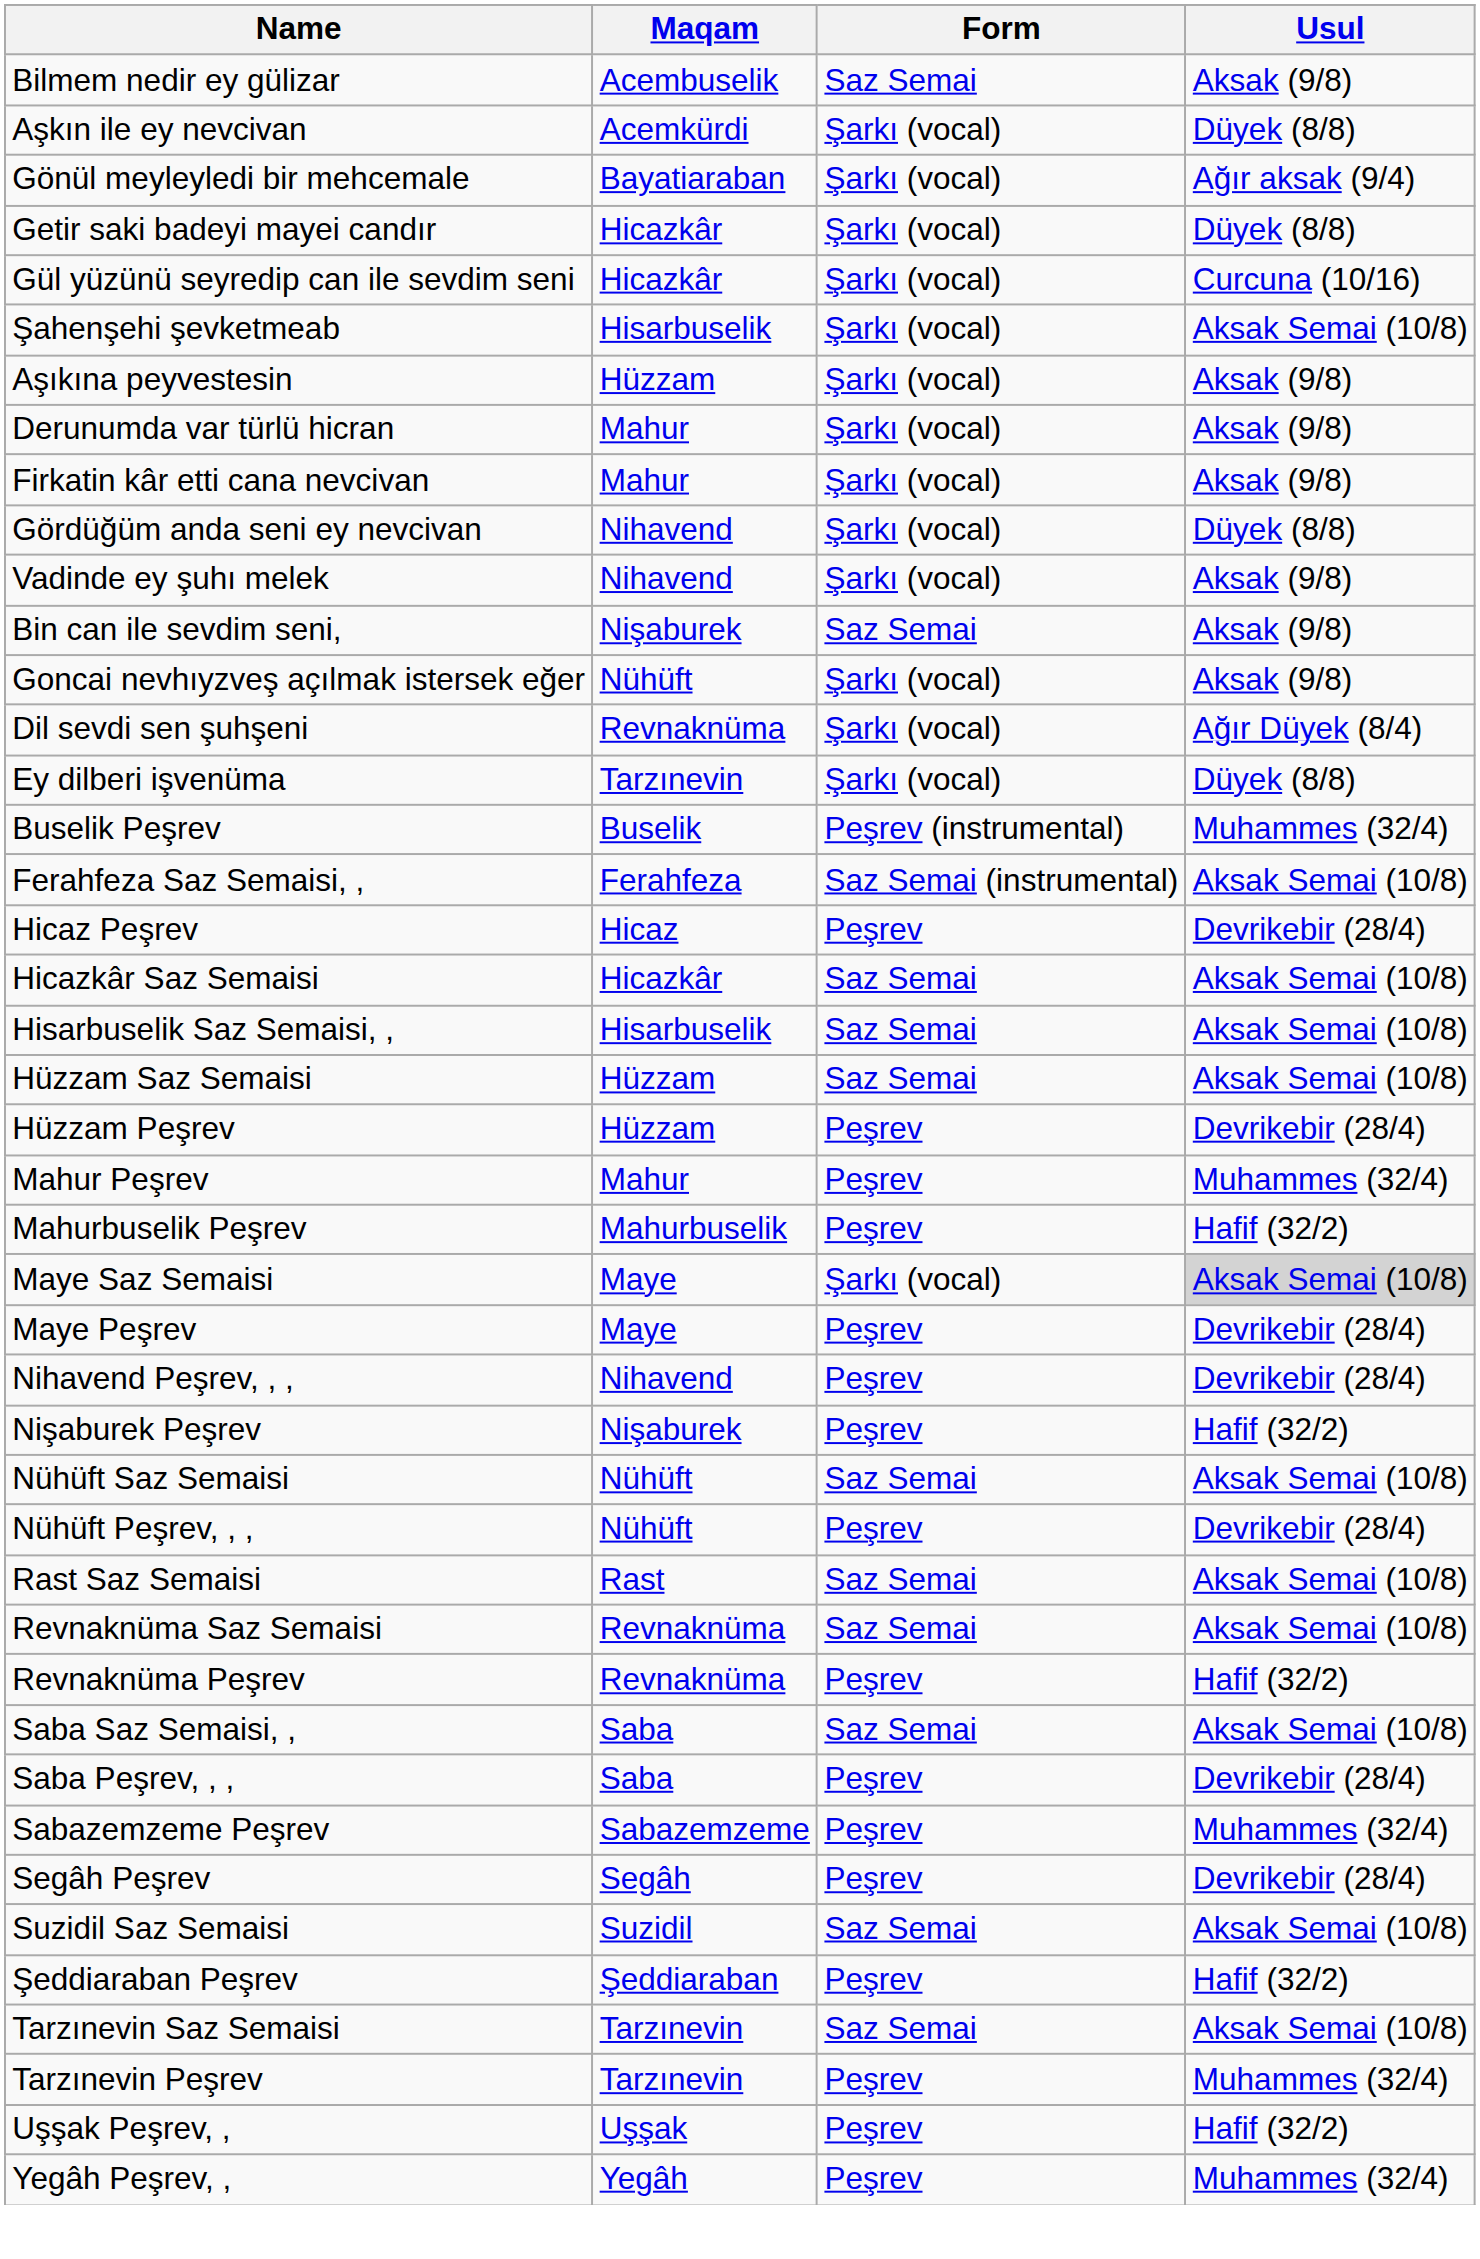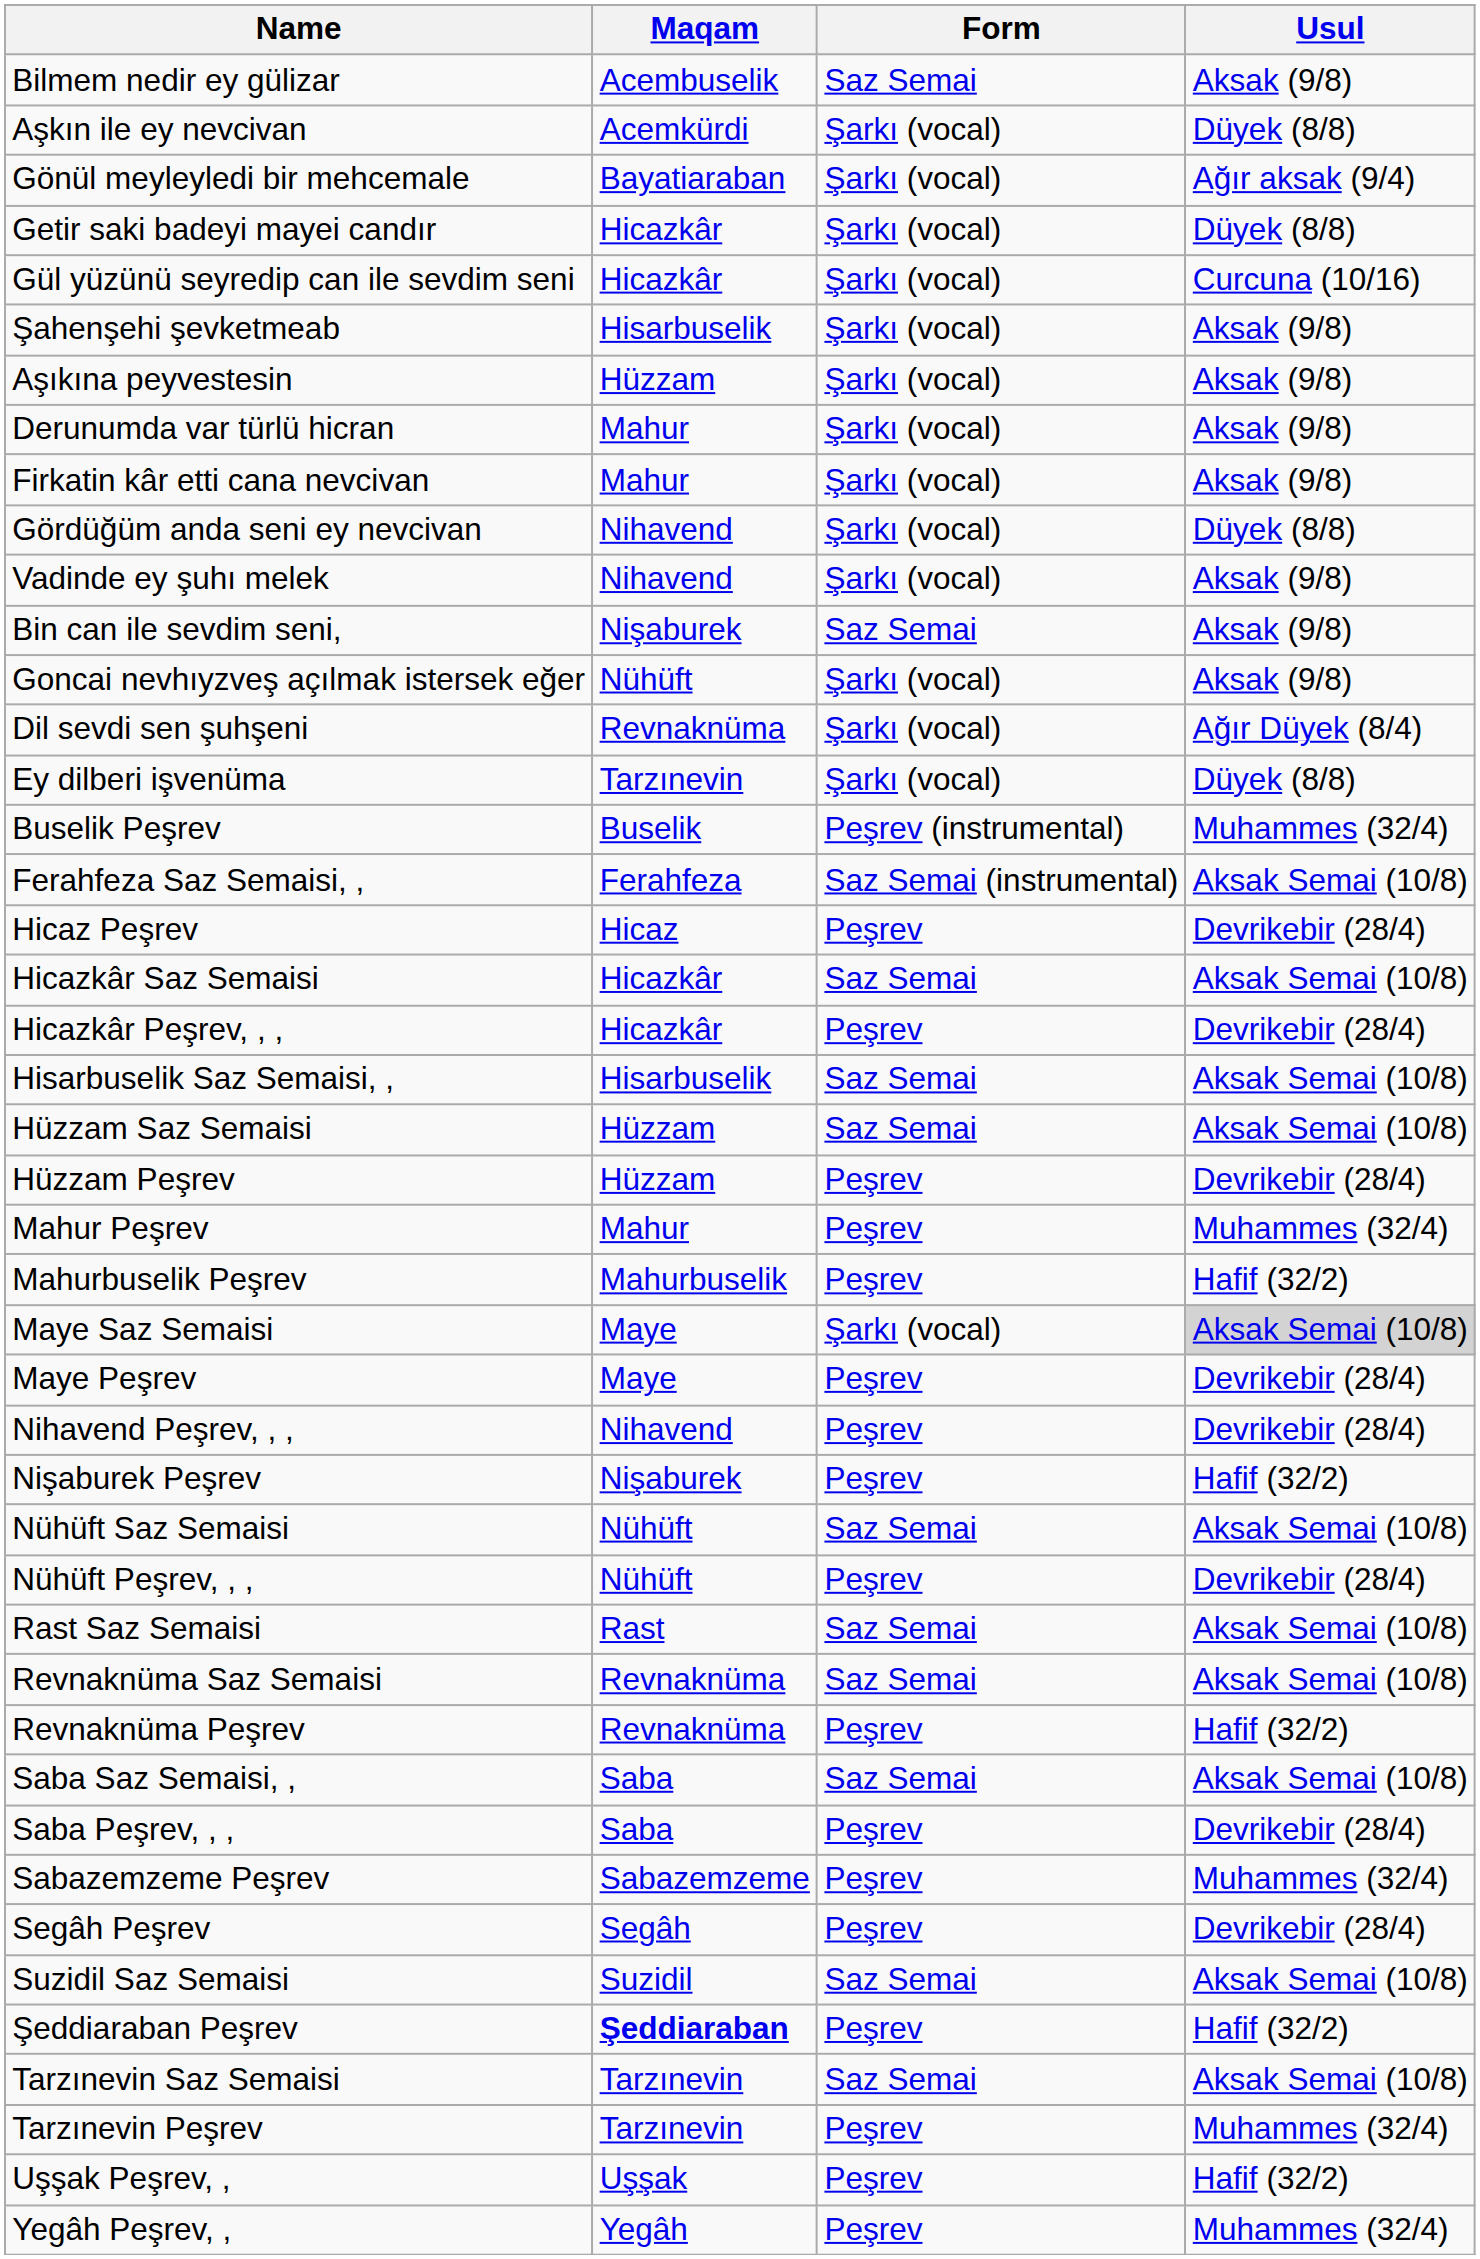 <table class="wikitable">
 <tr>
 <th>Name</th>
 <th><a href='#'>Maqam</a></th>
 <th>Form</th>
 <th><a href='#'>Usul</a></th>
 </tr>
 <tr>
 <td>Bilmem nedir ey gülizar</td>
 <td><a href='#'>Acembuselik</a></td>
 <td><a href='#'>Saz Semai</a></td>
 <td><a href='#'>Aksak</a> (9/8)</td>
 </tr>
 <tr>
 <td>Aşkın ile ey nevcivan</td>
 <td><a href='#'>Acemkürdi</a></td>
 <td><a href='#'>Şarkı</a> (vocal)</td>
 <td><a href='#'>Düyek</a> (8/8)</td>
 </tr>
 <tr>
 <td>Gönül meyleyledi bir mehcemale</td>
 <td><a href='#'>Bayatiaraban</a></td>
 <td><a href='#'>Şarkı</a> (vocal)</td>
 <td><a href='#'>Ağır aksak</a> (9/4)</td>
 </tr>
 <tr>
 <td>Getir saki badeyi mayei candır</td>
 <td><a href='#'>Hicazkâr</a></td>
 <td><a href='#'>Şarkı</a> (vocal)</td>
 <td><a href='#'>Düyek</a> (8/8)</td>
 </tr>
 <tr>
 <td>Gül yüzünü seyredip can ile sevdim seni</td>
 <td><a href='#'>Hicazkâr</a></td>
 <td><a href='#'>Şarkı</a> (vocal)</td>
 <td><a href='#'>Curcuna</a> (10/16)</td>
 </tr>
 <tr>
 <td>Şahenşehi şevketmeab</td>
 <td><a href='#'>Hisarbuselik</a></td>
 <td><a href='#'>Şarkı</a> (vocal)</td>
-<td><a href='#'>Aksak Semai</a> (10/8)</td>
+<td><a href='#'>Aksak</a> (9/8)</td>
 </tr>
 <tr>
 <td>Aşıkına peyvestesin</td>
 <td><a href='#'>Hüzzam</a></td>
 <td><a href='#'>Şarkı</a> (vocal)</td>
 <td><a href='#'>Aksak</a> (9/8)</td>
 </tr>
 <tr>
 <td>Derunumda var türlü hicran</td>
 <td><a href='#'>Mahur</a></td>
 <td><a href='#'>Şarkı</a> (vocal)</td>
 <td><a href='#'>Aksak</a> (9/8)</td>
 </tr>
 <tr>
 <td>Firkatin kâr etti cana nevcivan</td>
 <td><a href='#'>Mahur</a></td>
 <td><a href='#'>Şarkı</a> (vocal)</td>
 <td><a href='#'>Aksak</a> (9/8)</td>
 </tr>
 <tr>
 <td>Gördüğüm anda seni ey nevcivan</td>
 <td><a href='#'>Nihavend</a></td>
 <td><a href='#'>Şarkı</a> (vocal)</td>
 <td><a href='#'>Düyek</a> (8/8)</td>
 </tr>
 <tr>
 <td>Vadinde ey şuhı melek</td>
 <td><a href='#'>Nihavend</a></td>
 <td><a href='#'>Şarkı</a> (vocal)</td>
 <td><a href='#'>Aksak</a> (9/8)</td>
 </tr>
 <tr>
 <td>Bin can ile sevdim seni, </td>
 <td><a href='#'>Nişaburek</a></td>
 <td><a href='#'>Saz Semai</a></td>
 <td><a href='#'>Aksak</a> (9/8)</td>
 </tr>
 <tr>
 <td>Goncai nevhıyzveş açılmak istersek eğer</td>
 <td><a href='#'>Nühüft</a></td>
 <td><a href='#'>Şarkı</a> (vocal)</td>
 <td><a href='#'>Aksak</a> (9/8)</td>
 </tr>
 <tr>
 <td>Dil sevdi sen şuhşeni</td>
 <td><a href='#'>Revnaknüma</a></td>
 <td><a href='#'>Şarkı</a> (vocal)</td>
 <td><a href='#'>Ağır Düyek</a> (8/4)</td>
 </tr>
 <tr>
 <td>Ey dilberi işvenüma</td>
 <td><a href='#'>Tarzınevin</a></td>
 <td><a href='#'>Şarkı</a> (vocal)</td>
 <td><a href='#'>Düyek</a> (8/8)</td>
 </tr>
 <tr>
 <td>Buselik Peşrev</td>
 <td><a href='#'>Buselik</a></td>
 <td><a href='#'>Peşrev</a> (instrumental)</td>
 <td><a href='#'>Muhammes</a> (32/4)</td>
 </tr>
 <tr>
 <td>Ferahfeza Saz Semaisi, , </td>
 <td><a href='#'>Ferahfeza</a></td>
 <td><a href='#'>Saz Semai</a> (instrumental)</td>
 <td><a href='#'>Aksak Semai</a> (10/8)</td>
 </tr>
 <tr>
 <td>Hicaz Peşrev</td>
 <td><a href='#'>Hicaz</a></td>
 <td><a href='#'>Peşrev</a></td>
 <td><a href='#'>Devrikebir</a> (28/4)</td>
 </tr>
 <tr>
 <td>Hicazkâr Saz Semaisi</td>
 <td><a href='#'>Hicazkâr</a></td>
 <td><a href='#'>Saz Semai</a></td>
 <td><a href='#'>Aksak Semai</a> (10/8)</td>
+</tr>
+<tr>
+<td>Hicazkâr Peşrev, , , </td>
+<td><a href='#'>Hicazkâr</a></td>
+<td><a href='#'>Peşrev</a></td>
+<td><a href='#'>Devrikebir</a> (28/4)</td>
 </tr>
 <tr>
 <td>Hisarbuselik Saz Semaisi, , </td>
 <td><a href='#'>Hisarbuselik</a></td>
 <td><a href='#'>Saz Semai</a></td>
 <td><a href='#'>Aksak Semai</a> (10/8)</td>
 </tr>
 <tr>
 <td>Hüzzam Saz Semaisi</td>
 <td><a href='#'>Hüzzam</a></td>
 <td><a href='#'>Saz Semai</a></td>
 <td><a href='#'>Aksak Semai</a> (10/8)</td>
 </tr>
 <tr>
 <td>Hüzzam Peşrev</td>
 <td><a href='#'>Hüzzam</a></td>
 <td><a href='#'>Peşrev</a></td>
 <td><a href='#'>Devrikebir</a> (28/4)</td>
 </tr>
 <tr>
 <td>Mahur Peşrev</td>
 <td><a href='#'>Mahur</a></td>
 <td><a href='#'>Peşrev</a></td>
 <td><a href='#'>Muhammes</a> (32/4)</td>
 </tr>
 <tr>
 <td>Mahurbuselik Peşrev</td>
 <td><a href='#'>Mahurbuselik</a></td>
 <td><a href='#'>Peşrev</a></td>
 <td><a href='#'>Hafif</a> (32/2)</td>
 </tr>
 <tr>
 <td>Maye Saz Semaisi</td>
 <td><a href='#'>Maye</a></td>
 <td><a href='#'>Şarkı</a> (vocal)</td>
 <td style="background: lightgrey;"><a href='#'>Aksak Semai</a> (10/8)</td>
 </tr>
 <tr>
 <td>Maye Peşrev</td>
 <td><a href='#'>Maye</a></td>
 <td><a href='#'>Peşrev</a></td>
 <td><a href='#'>Devrikebir</a> (28/4)</td>
 </tr>
 <tr>
 <td>Nihavend Peşrev, , , </td>
 <td><a href='#'>Nihavend</a></td>
 <td><a href='#'>Peşrev</a></td>
 <td><a href='#'>Devrikebir</a> (28/4)</td>
 </tr>
 <tr>
 <td>Nişaburek Peşrev</td>
 <td><a href='#'>Nişaburek</a></td>
 <td><a href='#'>Peşrev</a></td>
 <td><a href='#'>Hafif</a> (32/2)</td>
 </tr>
 <tr>
 <td>Nühüft Saz Semaisi</td>
 <td><a href='#'>Nühüft</a></td>
 <td><a href='#'>Saz Semai</a></td>
 <td><a href='#'>Aksak Semai</a> (10/8)</td>
 </tr>
 <tr>
 <td>Nühüft Peşrev, , , </td>
 <td><a href='#'>Nühüft</a></td>
 <td><a href='#'>Peşrev</a></td>
 <td><a href='#'>Devrikebir</a> (28/4)</td>
 </tr>
 <tr>
 <td>Rast Saz Semaisi</td>
 <td><a href='#'>Rast</a></td>
 <td><a href='#'>Saz Semai</a></td>
 <td><a href='#'>Aksak Semai</a> (10/8)</td>
 </tr>
 <tr>
 <td>Revnaknüma Saz Semaisi</td>
 <td><a href='#'>Revnaknüma</a></td>
 <td><a href='#'>Saz Semai</a></td>
 <td><a href='#'>Aksak Semai</a> (10/8)</td>
 </tr>
 <tr>
 <td>Revnaknüma Peşrev</td>
 <td><a href='#'>Revnaknüma</a></td>
 <td><a href='#'>Peşrev</a></td>
 <td><a href='#'>Hafif</a> (32/2)</td>
 </tr>
 <tr>
 <td>Saba Saz Semaisi, , </td>
 <td><a href='#'>Saba</a></td>
 <td><a href='#'>Saz Semai</a></td>
 <td><a href='#'>Aksak Semai</a> (10/8)</td>
 </tr>
 <tr>
 <td>Saba Peşrev, , , </td>
 <td><a href='#'>Saba</a></td>
 <td><a href='#'>Peşrev</a></td>
 <td><a href='#'>Devrikebir</a> (28/4)</td>
 </tr>
 <tr>
 <td>Sabazemzeme Peşrev</td>
 <td><a href='#'>Sabazemzeme</a></td>
 <td><a href='#'>Peşrev</a></td>
 <td><a href='#'>Muhammes</a> (32/4)</td>
 </tr>
 <tr>
 <td>Segâh Peşrev</td>
 <td><a href='#'>Segâh</a></td>
 <td><a href='#'>Peşrev</a></td>
 <td><a href='#'>Devrikebir</a> (28/4)</td>
 </tr>
 <tr>
 <td>Suzidil Saz Semaisi</td>
 <td><a href='#'>Suzidil</a></td>
 <td><a href='#'>Saz Semai</a></td>
 <td><a href='#'>Aksak Semai</a> (10/8)</td>
 </tr>
 <tr>
 <td>Şeddiaraban Peşrev</td>
-<td><a href='#'>Şeddiaraban</a></td>
+<td><strong><a href='#'>Şeddiaraban</a></strong></td>
 <td><a href='#'>Peşrev</a></td>
 <td><a href='#'>Hafif</a> (32/2)</td>
 </tr>
 <tr>
 <td>Tarzınevin Saz Semaisi</td>
 <td><a href='#'>Tarzınevin</a></td>
 <td><a href='#'>Saz Semai</a></td>
 <td><a href='#'>Aksak Semai</a> (10/8)</td>
 </tr>
 <tr>
 <td>Tarzınevin Peşrev</td>
 <td><a href='#'>Tarzınevin</a></td>
 <td><a href='#'>Peşrev</a></td>
 <td><a href='#'>Muhammes</a> (32/4)</td>
 </tr>
 <tr>
 <td>Uşşak Peşrev, , </td>
 <td><a href='#'>Uşşak</a></td>
 <td><a href='#'>Peşrev</a></td>
 <td><a href='#'>Hafif</a> (32/2)</td>
 </tr>
 <tr>
 <td>Yegâh Peşrev, , </td>
 <td><a href='#'>Yegâh</a></td>
 <td><a href='#'>Peşrev</a></td>
 <td><a href='#'>Muhammes</a> (32/4)</td>
 </tr>
 </table>
